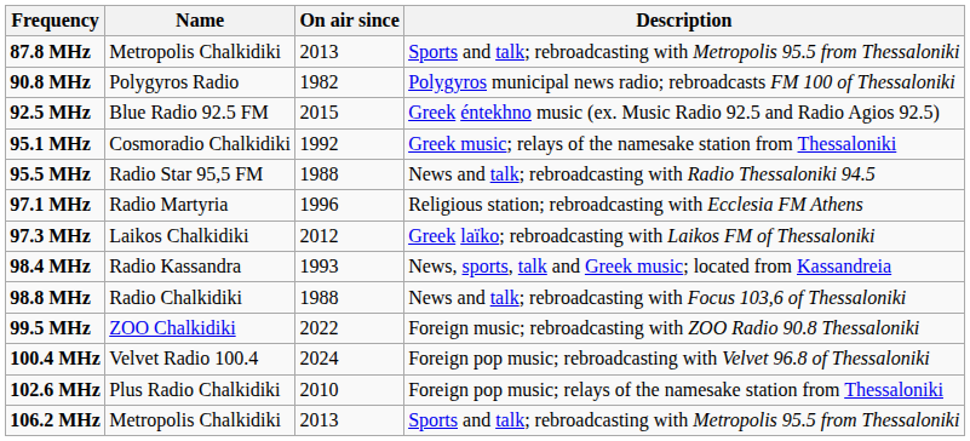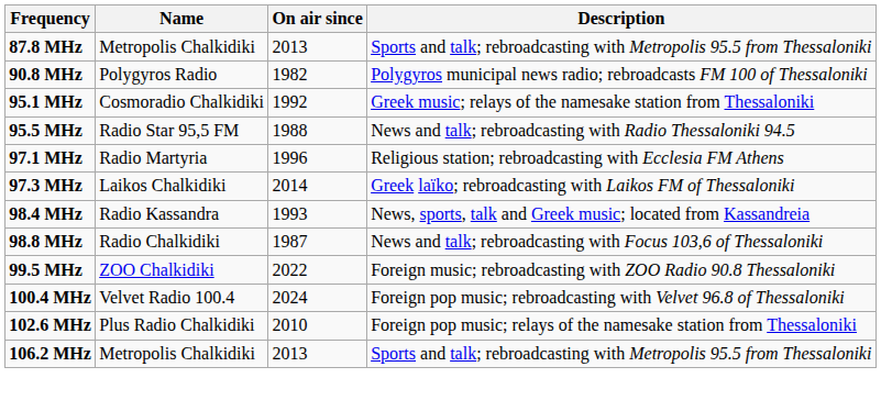 <table class="wikitable">
 <tr>
 <th>Frequency</th>
 <th>Name</th>
 <th>On air since</th>
 <th>Description</th>
 </tr>
 <tr>
 <td><strong>87.8 MHz</strong></td>
 <td>Metropolis Chalkidiki</td>
 <td>2013</td>
 <td><a href='#'>Sports</a> and <a href='#'>talk</a>; rebroadcasting with <em>Metropolis 95.5 from Thessaloniki</em></td>
 </tr>
 <tr>
 <td><strong>90.8 MHz</strong></td>
 <td>Polygyros Radio</td>
 <td>1982</td>
 <td><a href='#'>Polygyros</a> municipal news radio; rebroadcasts <em>FM 100 of Thessaloniki</em></td>
-</tr>
-<tr>
-<td><strong>92.5 MHz</strong></td>
-<td>Blue Radio 92.5 FM</td>
-<td>2015</td>
-<td><a href='#'>Greek</a> <a href='#'>éntekhno</a> music (ex. Music Radio 92.5 and Radio Agios 92.5)</td>
 </tr>
 <tr>
 <td><strong>95.1 MHz</strong></td>
 <td>Cosmoradio Chalkidiki</td>
 <td>1992</td>
 <td><a href='#'>Greek music</a>; relays of the namesake station from <a href='#'>Thessaloniki</a></td>
 </tr>
 <tr>
 <td><strong>95.5 MHz</strong></td>
 <td>Radio Star 95,5 FM</td>
 <td>1988</td>
 <td>News and <a href='#'>talk</a>; rebroadcasting with <em>Radio Thessaloniki 94.5</em></td>
 </tr>
 <tr>
 <td><strong>97.1 MHz</strong></td>
 <td>Radio Martyria</td>
 <td>1996</td>
 <td>Religious station; rebroadcasting with <em>Ecclesia FM Athens</em></td>
 </tr>
 <tr>
 <td><strong>97.3 MHz</strong></td>
 <td>Laikos Chalkidiki</td>
-<td>2012</td>
+<td>2014</td>
 <td><a href='#'>Greek</a> <a href='#'>laïko</a>; rebroadcasting with <em>Laikos FM of Thessaloniki</em></td>
 </tr>
 <tr>
 <td><strong>98.4 MHz</strong></td>
 <td>Radio Kassandra</td>
 <td>1993</td>
 <td>News, <a href='#'>sports</a>, <a href='#'>talk</a> and <a href='#'>Greek music</a>; located from <a href='#'>Kassandreia</a></td>
 </tr>
 <tr>
 <td><strong>98.8 MHz</strong></td>
 <td>Radio Chalkidiki</td>
-<td>1988</td>
+<td>1987</td>
 <td>News and <a href='#'>talk</a>; rebroadcasting with <em>Focus 103,6 of Thessaloniki</em></td>
 </tr>
 <tr>
 <td><strong>99.5 MHz</strong></td>
 <td><a href='#'>ZOO Chalkidiki</a></td>
 <td>2022</td>
 <td>Foreign music; rebroadcasting with <em>ZOO Radio 90.8 Thessaloniki</em></td>
 </tr>
 <tr>
 <td><strong>100.4 MHz</strong></td>
 <td>Velvet Radio 100.4</td>
 <td>2024</td>
 <td>Foreign pop music; rebroadcasting with <em>Velvet 96.8 of Thessaloniki</em></td>
 </tr>
 <tr>
 <td><strong>102.6 MHz</strong></td>
 <td>Plus Radio Chalkidiki</td>
 <td>2010</td>
 <td>Foreign pop music; relays of the namesake station from <a href='#'>Thessaloniki</a></td>
 </tr>
 <tr>
 <td><strong>106.2 MHz</strong></td>
 <td>Metropolis Chalkidiki</td>
 <td>2013</td>
 <td><a href='#'>Sports</a> and <a href='#'>talk</a>; rebroadcasting with <em>Metropolis 95.5 from Thessaloniki</em></td>
 </tr>
 </table>
